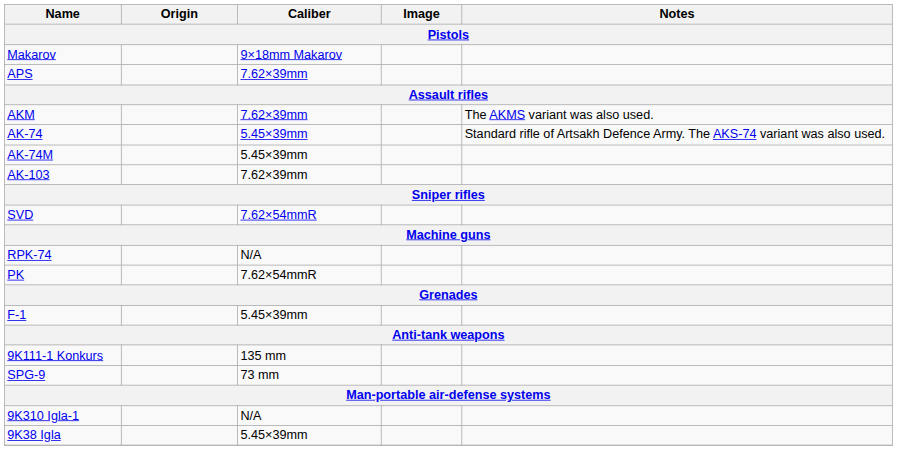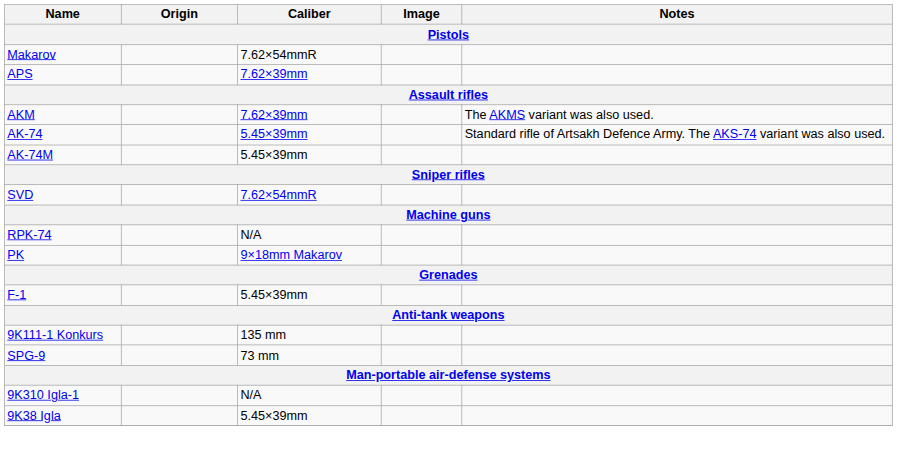 <table class="wikitable">
 <tr>
 <th style="text-align;width:13%;">Name</th>
 <th style="text-align;width:13%;">Origin</th>
 <th style="text-align;width:16%;">Caliber</th>
 <th style="text-align;width:9%; ">Image</th>
 <th style="text-align;width:48%;">Notes</th>
 </tr>
 <tr>
 <th colspan="5"><a href='#'>Pistols</a></th>
 </tr>
 <tr>
 <td><a href='#'>Makarov</a></td>
 <td></td>
-<td><a href='#'>9×18mm Makarov</a></td>
+<td>7.62×54mmR</td>
 <td></td>
 <td></td>
 </tr>
 <tr>
 <td><a href='#'>APS</a></td>
 <td></td>
 <td><a href='#'>7.62×39mm</a></td>
 <td></td>
 <td></td>
 </tr>
 <tr>
 <th colspan="5"><a href='#'>Assault rifles</a></th>
 </tr>
 <tr>
 <td><a href='#'>AKM</a></td>
 <td></td>
 <td><a href='#'>7.62×39mm</a></td>
 <td></td>
 <td>The <a href='#'>AKMS</a> variant was also used.</td>
 </tr>
 <tr>
 <td><a href='#'>AK-74</a></td>
 <td></td>
 <td><a href='#'>5.45×39mm</a></td>
 <td></td>
 <td>Standard rifle of Artsakh Defence Army. The <a href='#'>AKS-74</a> variant was also used.</td>
 </tr>
 <tr>
 <td><a href='#'>AK-74M</a></td>
 <td></td>
 <td>5.45×39mm</td>
 <td></td>
 <td></td>
 </tr>
 <tr>
-<td><a href='#'>AK-103</a></td>
-<td><br></td>
-<td>7.62×39mm</td>
-<td></td>
-<td></td>
-</tr>
-<tr>
 <th colspan="5"><a href='#'>Sniper rifles</a></th>
 </tr>
 <tr>
 <td><a href='#'>SVD</a></td>
 <td></td>
 <td><a href='#'>7.62×54mmR</a></td>
 <td></td>
 <td></td>
 </tr>
 <tr>
 <th colspan="5"><a href='#'>Machine guns</a></th>
 </tr>
 <tr>
 <td><a href='#'>RPK-74</a></td>
 <td></td>
 <td>N/A</td>
 <td></td>
 <td></td>
 </tr>
 <tr>
 <td><a href='#'>PK</a></td>
 <td></td>
-<td>7.62×54mmR</td>
+<td><a href='#'>9×18mm Makarov</a></td>
 <td></td>
 <td></td>
 </tr>
 <tr>
 <th colspan="5"><a href='#'>Grenades</a></th>
 </tr>
 <tr>
 <td><a href='#'>F-1</a></td>
 <td></td>
 <td>5.45×39mm</td>
 <td></td>
 <td></td>
 </tr>
 <tr>
 <th colspan="5"><a href='#'>Anti-tank weapons</a></th>
 </tr>
 <tr>
 <td><a href='#'>9K111-1 Konkurs</a></td>
 <td></td>
 <td>135 mm</td>
 <td></td>
 <td></td>
 </tr>
 <tr>
 <td><a href='#'>SPG-9</a></td>
 <td></td>
 <td>73 mm</td>
 <td></td>
 <td></td>
 </tr>
 <tr>
 <th colspan="5"><a href='#'>Man-portable air-defense systems</a></th>
 </tr>
 <tr>
 <td><a href='#'>9K310 Igla-1</a></td>
 <td></td>
 <td>N/A</td>
 <td></td>
 <td></td>
 </tr>
 <tr>
 <td><a href='#'>9K38 Igla</a></td>
 <td></td>
 <td>5.45×39mm</td>
 <td></td>
 <td></td>
 </tr>
 <tr>
 </tr>
 </table>
